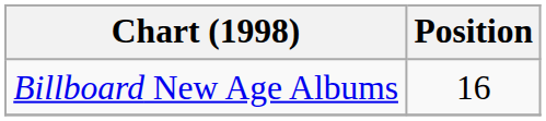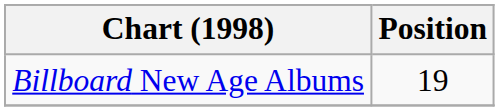 <table class="wikitable sortable plainrowheaders" style="text-align:center">
 <tr>
 <th>Chart (1998)</th>
 <th>Position</th>
 </tr>
 <tr>
 <td><a href='#'><em>Billboard</em> New Age Albums</a></td>
-<td style="text-align:center;">16</td>
+<td style="text-align:center;">19</td>
 </tr>
 <tr>
 </tr>
 </table>
